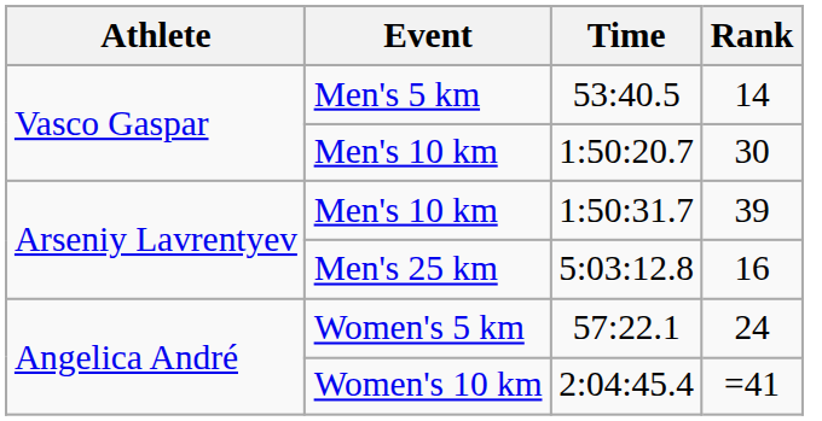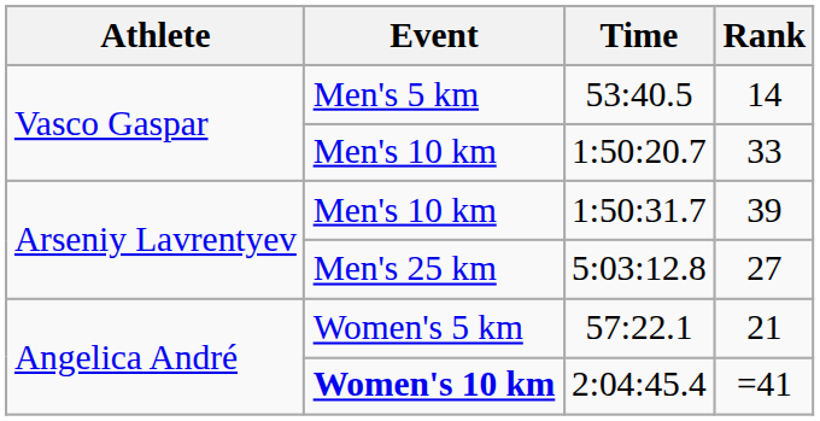 <table class="wikitable" style="font-size:90%;">
 <tr>
 <th>Athlete</th>
 <th>Event</th>
 <th>Time</th>
 <th>Rank</th>
 </tr>
 <tr align=center>
 <td align=left rowspan=2><a href='#'>Vasco Gaspar</a></td>
 <td align=left><a href='#'>Men's 5 km</a></td>
 <td>53:40.5</td>
 <td>14</td>
 </tr>
 <tr align=center>
 <td align=left><a href='#'>Men's 10 km</a></td>
 <td>1:50:20.7</td>
-<td>30</td>
+<td>33</td>
 </tr>
 <tr align=center>
 <td align=left rowspan=2><a href='#'>Arseniy Lavrentyev</a></td>
 <td align=left><a href='#'>Men's 10 km</a></td>
 <td>1:50:31.7</td>
 <td>39</td>
 </tr>
 <tr align=center>
 <td align=left><a href='#'>Men's 25 km</a></td>
 <td>5:03:12.8</td>
-<td>16</td>
+<td>27</td>
 </tr>
 <tr align=center>
 <td align=left rowspan=2><a href='#'>Angelica André</a></td>
 <td align=left><a href='#'>Women's 5 km</a></td>
 <td>57:22.1</td>
-<td>24</td>
+<td>21</td>
 </tr>
 <tr align=center>
-<td align=left><a href='#'>Women's 10 km</a></td>
+<td align=left><strong><a href='#'>Women's 10 km</a></strong></td>
 <td>2:04:45.4</td>
 <td>=41</td>
 </tr>
 </table>
